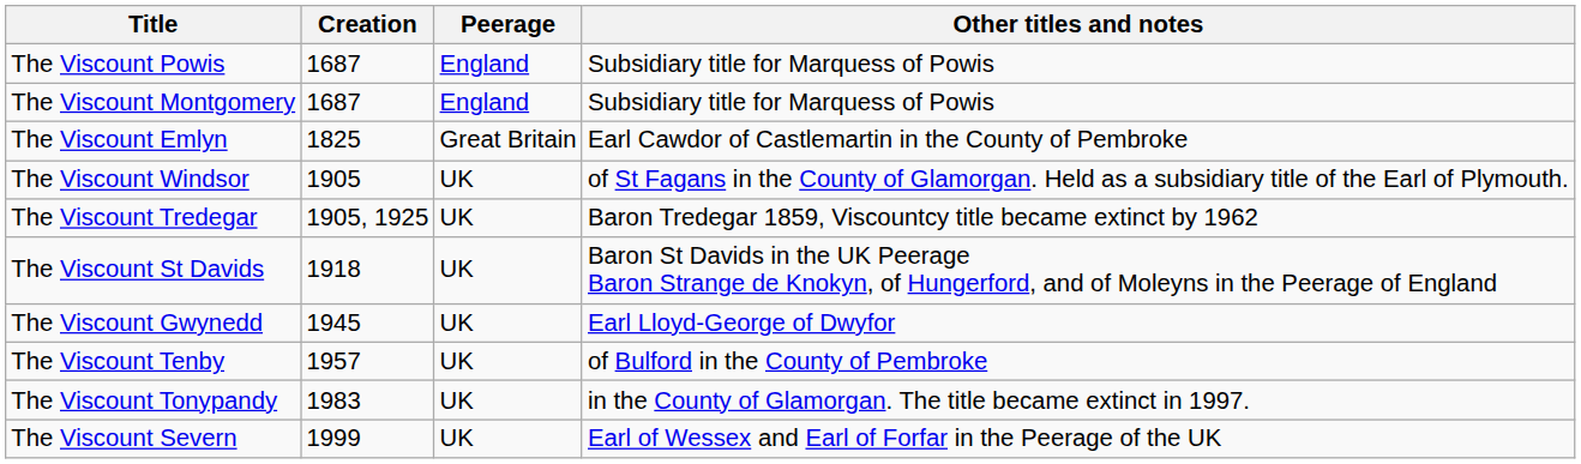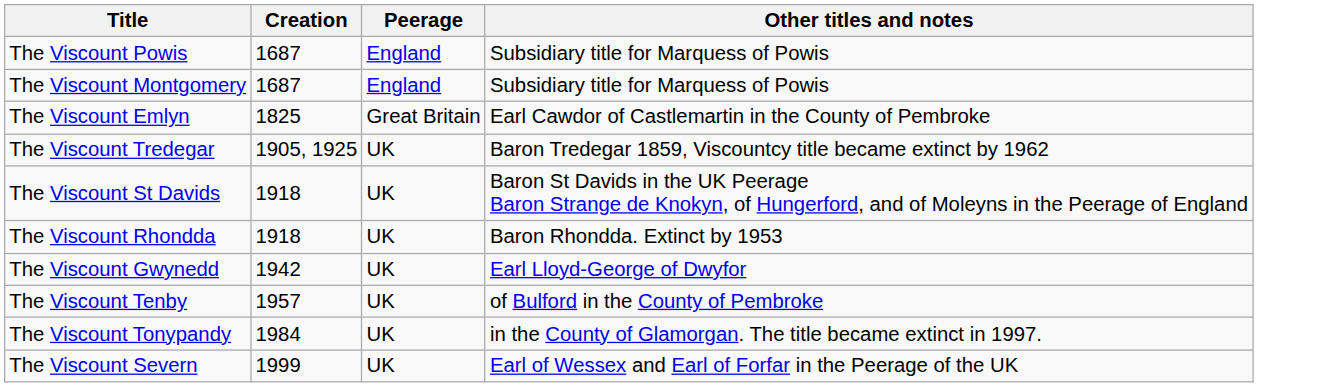 <table class="wikitable" style="text-align:left">
 <tr>
 <th>Title</th>
 <th>Creation</th>
 <th>Peerage</th>
 <th>Other titles and notes</th>
 </tr>
 <tr>
 <td>The <a href='#'>Viscount Powis</a></td>
 <td>1687</td>
 <td><a href='#'>England</a></td>
 <td>Subsidiary title for Marquess of Powis</td>
 </tr>
 <tr>
 <td>The <a href='#'>Viscount Montgomery</a></td>
 <td>1687</td>
 <td><a href='#'>England</a></td>
 <td>Subsidiary title for Marquess of Powis</td>
 </tr>
 <tr>
 <td>The <a href='#'>Viscount Emlyn</a></td>
 <td>1825</td>
 <td>Great Britain</td>
 <td>Earl Cawdor of Castlemartin in the County of Pembroke</td>
 </tr>
 <tr>
-<td>The <a href='#'>Viscount Windsor</a></td>
-<td>1905</td>
-<td>UK</td>
-<td>of <a href='#'>St Fagans</a> in the <a href='#'>County of Glamorgan</a>. Held as a subsidiary title of the Earl of Plymouth.</td>
-</tr>
-<tr>
 <td>The <a href='#'>Viscount Tredegar</a></td>
 <td>1905, 1925</td>
 <td>UK</td>
 <td>Baron Tredegar 1859, Viscountcy title became extinct by 1962</td>
 </tr>
 <tr>
 <td>The <a href='#'>Viscount St Davids</a></td>
 <td>1918</td>
 <td>UK</td>
 <td>Baron St Davids in the UK Peerage<br><a href='#'>Baron Strange de Knokyn</a>, of <a href='#'>Hungerford</a>, and of Moleyns in the Peerage of England</td>
 </tr>
 <tr>
+<td>The <a href='#'>Viscount Rhondda</a></td>
+<td>1918</td>
+<td>UK</td>
+<td>Baron Rhondda. Extinct by 1953</td>
+</tr>
+<tr>
 <td>The <a href='#'>Viscount Gwynedd</a></td>
-<td>1945</td>
+<td>1942</td>
 <td>UK</td>
 <td><a href='#'>Earl Lloyd-George of Dwyfor</a></td>
 </tr>
 <tr>
 <td>The <a href='#'>Viscount Tenby</a></td>
 <td>1957</td>
 <td>UK</td>
 <td>of <a href='#'>Bulford</a> in the <a href='#'>County of Pembroke</a></td>
 </tr>
 <tr>
 <td>The <a href='#'>Viscount Tonypandy</a></td>
-<td>1983</td>
+<td>1984</td>
 <td>UK</td>
 <td>in the <a href='#'>County of Glamorgan</a>. The title became extinct in 1997.</td>
 </tr>
 <tr>
 <td>The <a href='#'>Viscount Severn</a></td>
 <td>1999</td>
 <td>UK</td>
 <td><a href='#'>Earl of Wessex</a> and <a href='#'>Earl of Forfar</a> in the Peerage of the UK</td>
 </tr>
 </table>
